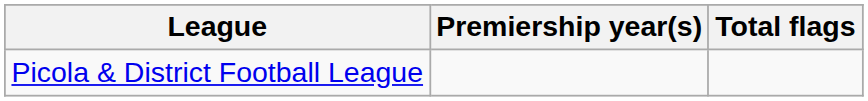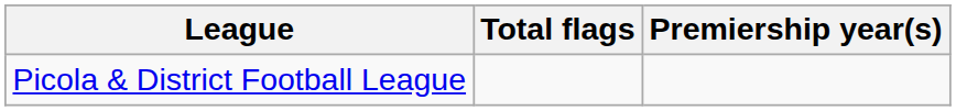 <table class="wikitable">
 <tr>
 <th>League</th>
+<th>Total flags</th>
 <th>Premiership year(s)</th>
-<th>Total flags</th>
 </tr>
 <tr>
 <td><a href='#'>Picola & District Football League</a></td>
 <td></td>
 <td></td>
 </tr>
 </table>
